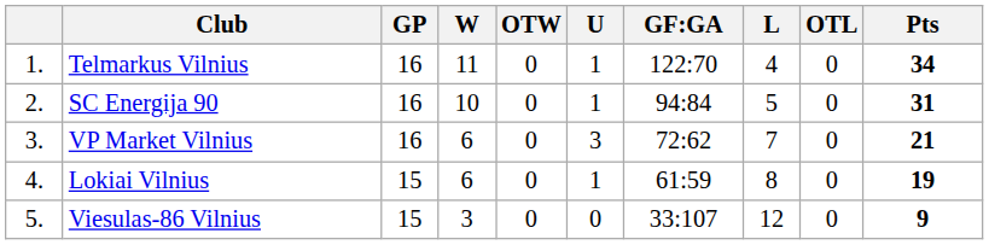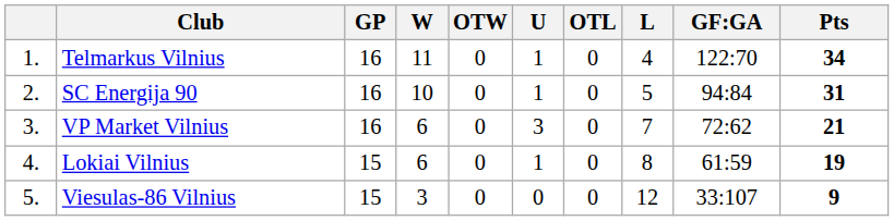 <table class="wikitable">
 <tr>
 <th width="30"></th>
 <th width="200">Club</th>
 <th width="30">GP</th>
 <th width="30">W</th>
 <th width="30">OTW</th>
 <th width="30">U</th>
+<th width="30">OTL</th>
+<th width="30">L</th>
 <th width="70">GF:GA</th>
-<th width="30">L</th>
-<th width="30">OTL</th>
 <th width="70">Pts</th>
 </tr>
 <tr bgcolor="#FFFFFF" align="center">
 <td>1.</td>
 <td align="left"><a href='#'>Telmarkus Vilnius</a></td>
 <td>16</td>
 <td>11</td>
 <td>0</td>
 <td>1</td>
+<td>0</td>
+<td>4</td>
 <td>122:70</td>
-<td>4</td>
-<td>0</td>
 <td><strong>34</strong></td>
 </tr>
 <tr bgcolor="#FFFFFF" align="center">
 <td>2.</td>
 <td align="left"><a href='#'>SC Energija 90</a></td>
 <td>16</td>
 <td>10</td>
 <td>0</td>
 <td>1</td>
+<td>0</td>
+<td>5</td>
 <td>94:84</td>
-<td>5</td>
-<td>0</td>
 <td><strong>31</strong></td>
 </tr>
 <tr bgcolor="#FFFFFF" align="center">
 <td>3.</td>
 <td align="left"><a href='#'>VP Market Vilnius</a></td>
 <td>16</td>
 <td>6</td>
 <td>0</td>
 <td>3</td>
+<td>0</td>
+<td>7</td>
 <td>72:62</td>
-<td>7</td>
-<td>0</td>
 <td><strong>21</strong></td>
 </tr>
 <tr bgcolor="#FFFFFF" align="center">
 <td>4.</td>
 <td align="left"><a href='#'>Lokiai Vilnius</a></td>
 <td>15</td>
 <td>6</td>
 <td>0</td>
 <td>1</td>
+<td>0</td>
+<td>8</td>
 <td>61:59</td>
-<td>8</td>
-<td>0</td>
 <td><strong>19</strong></td>
 </tr>
 <tr bgcolor="#FFFFFF" align="center">
 <td>5.</td>
 <td align="left"><a href='#'>Viesulas-86 Vilnius</a></td>
 <td>15</td>
 <td>3</td>
 <td>0</td>
 <td>0</td>
+<td>0</td>
+<td>12</td>
 <td>33:107</td>
-<td>12</td>
-<td>0</td>
 <td><strong>9</strong></td>
 </tr>
 </table>
